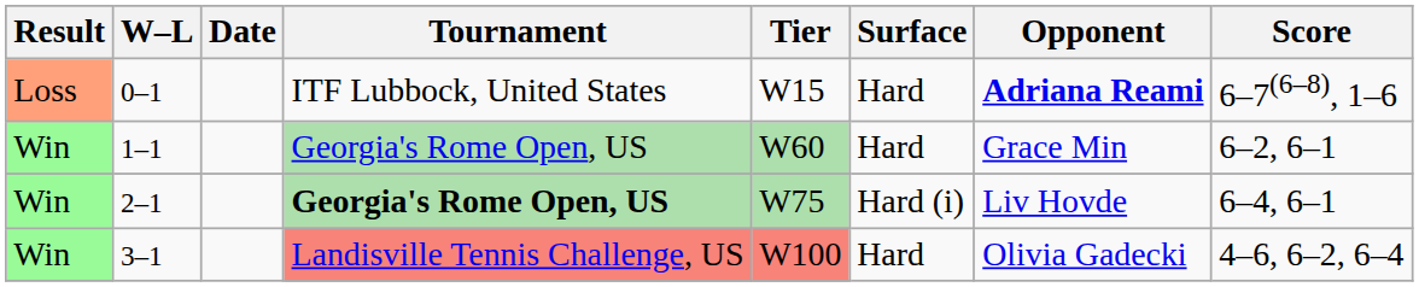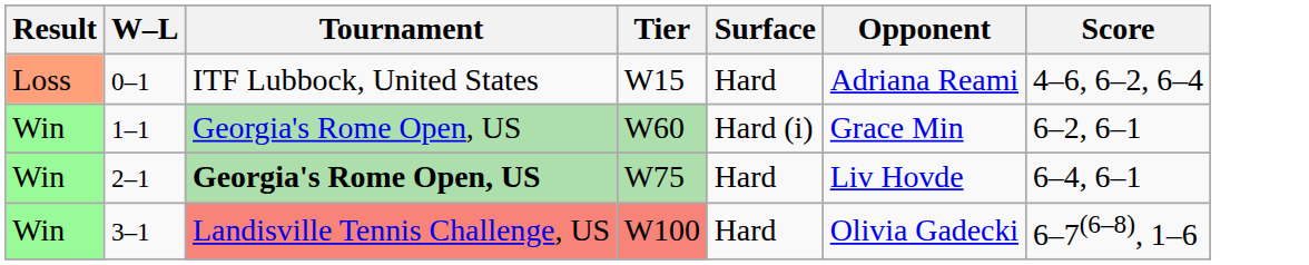 <table class="wikitable sortable">
 <tr>
 <th>Result</th>
 <th class=unsortable>W–L</th>
-<th>Date</th>
 <th>Tournament</th>
 <th>Tier</th>
 <th>Surface</th>
 <th>Opponent</th>
 <th class=unsortable>Score</th>
 </tr>
 <tr>
 <td bgcolor=ffa07a>Loss</td>
 <td><small>0–1</small></td>
-<td></td>
 <td style="background:=#f0f8ff;">ITF Lubbock, United States</td>
 <td style="background:=#f0f8ff;">W15</td>
 <td>Hard</td>
-<td><strong> <a href='#'>Adriana Reami</a></strong></td>
-<td>6–7<sup>(6–8)</sup>, 1–6</td>
+<td> <a href='#'>Adriana Reami</a></td>
+<td>4–6, 6–2, 6–4</td>
 </tr>
 <tr>
 <td bgcolor=98fb98>Win</td>
 <td><small>1–1</small></td>
-<td><a href='#'></a></td>
 <td style="background:#addfad;"><a href='#'>Georgia's Rome Open</a>, US</td>
 <td style="background:#addfad;">W60</td>
-<td>Hard</td>
+<td>Hard (i)</td>
 <td> <a href='#'>Grace Min</a></td>
 <td>6–2, 6–1</td>
 </tr>
 <tr>
 <td bgcolor=98fb98>Win</td>
 <td><small>2–1</small></td>
-<td><a href='#'></a></td>
 <td style="background:#addfad;"><strong>Georgia's Rome Open, US</strong></td>
 <td style="background:#addfad;">W75</td>
-<td>Hard (i)</td>
+<td>Hard</td>
 <td> <a href='#'>Liv Hovde</a></td>
 <td>6–4, 6–1</td>
 </tr>
 <tr>
 <td bgcolor=98fb98>Win</td>
 <td><small>3–1</small></td>
-<td><a href='#'></a></td>
 <td style="background:#f88379;"><a href='#'>Landisville Tennis Challenge</a>, US</td>
 <td style="background:#f88379;">W100</td>
 <td>Hard</td>
 <td> <a href='#'>Olivia Gadecki</a></td>
-<td>4–6, 6–2, 6–4</td>
+<td>6–7<sup>(6–8)</sup>, 1–6</td>
 </tr>
 </table>
